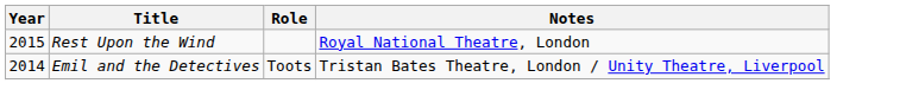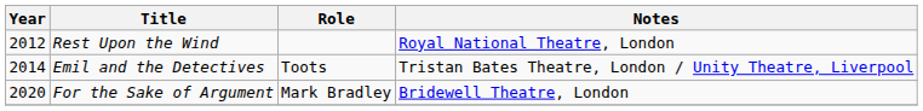 <table class="wikitable sortable">
 <tr>
 <th>Year</th>
 <th>Title</th>
 <th>Role</th>
 <th class="unsortable">Notes</th>
 </tr>
 <tr>
-<td>2015</td>
+<td>2012</td>
 <td><em>Rest Upon the Wind</em></td>
 <td></td>
 <td><a href='#'>Royal National Theatre</a>, London</td>
 </tr>
 <tr>
 <td>2014</td>
 <td><em>Emil and the Detectives</em></td>
 <td>Toots</td>
 <td>Tristan Bates Theatre, London / <a href='#'>Unity Theatre, Liverpool</a></td>
 </tr>
 <tr>
+<td>2020</td>
+<td><em>For the Sake of Argument</em></td>
+<td>Mark Bradley</td>
+<td><a href='#'>Bridewell Theatre</a>, London</td>
+</tr>
+<tr>
 </tr>
 </table>
